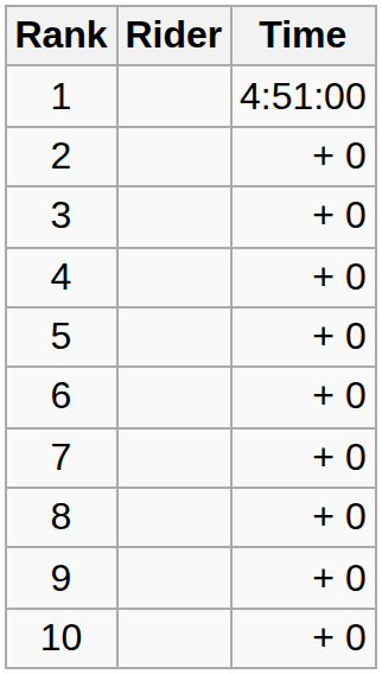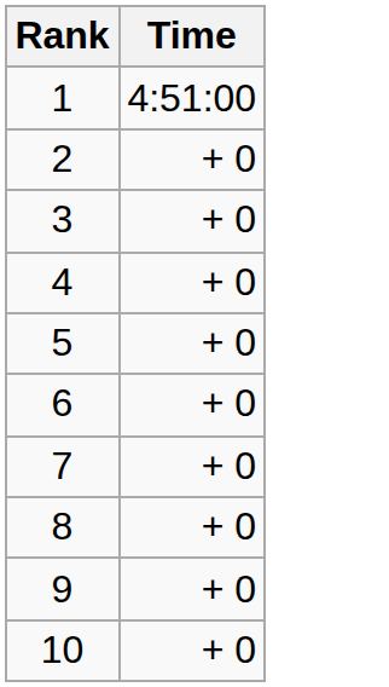 <table class="wikitable">
 <tr>
 <th scope="col">Rank</th>
-<th scope="col">Rider</th>
 <th scope="col">Time</th>
 </tr>
 <tr>
 <td style="text-align:center;">1</td>
-<td></td>
 <td style="text-align:right;">4:51:00</td>
 </tr>
 <tr>
 <td style="text-align:center;">2</td>
-<td></td>
 <td style="text-align:right;">+ 0</td>
 </tr>
 <tr>
 <td style="text-align:center;">3</td>
-<td></td>
 <td style="text-align:right;">+ 0</td>
 </tr>
 <tr>
 <td style="text-align:center;">4</td>
-<td></td>
 <td style="text-align:right;">+ 0</td>
 </tr>
 <tr>
 <td style="text-align:center;">5</td>
-<td></td>
 <td style="text-align:right;">+ 0</td>
 </tr>
 <tr>
 <td style="text-align:center;">6</td>
-<td></td>
 <td style="text-align:right;">+ 0</td>
 </tr>
 <tr>
 <td style="text-align:center;">7</td>
-<td></td>
 <td style="text-align:right;">+ 0</td>
 </tr>
 <tr>
 <td style="text-align:center;">8</td>
-<td></td>
 <td style="text-align:right;">+ 0</td>
 </tr>
 <tr>
 <td style="text-align:center;">9</td>
-<td></td>
 <td style="text-align:right;">+ 0</td>
 </tr>
 <tr>
 <td style="text-align:center;">10</td>
-<td></td>
 <td style="text-align:right;">+ 0</td>
 </tr>
 </table>
